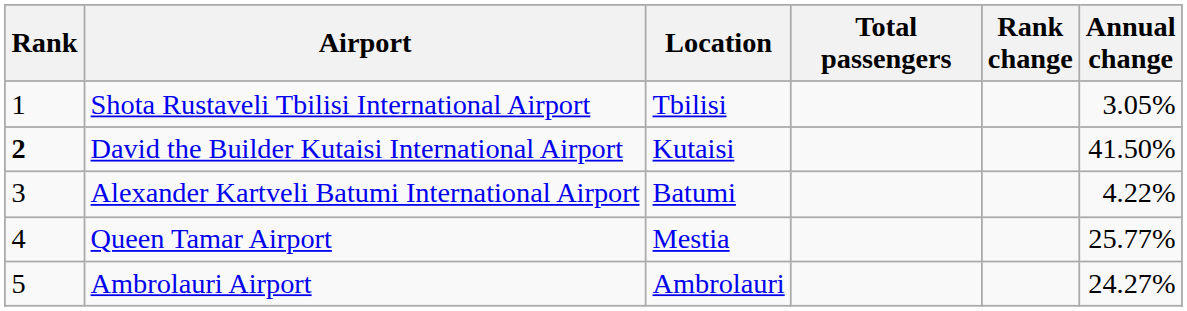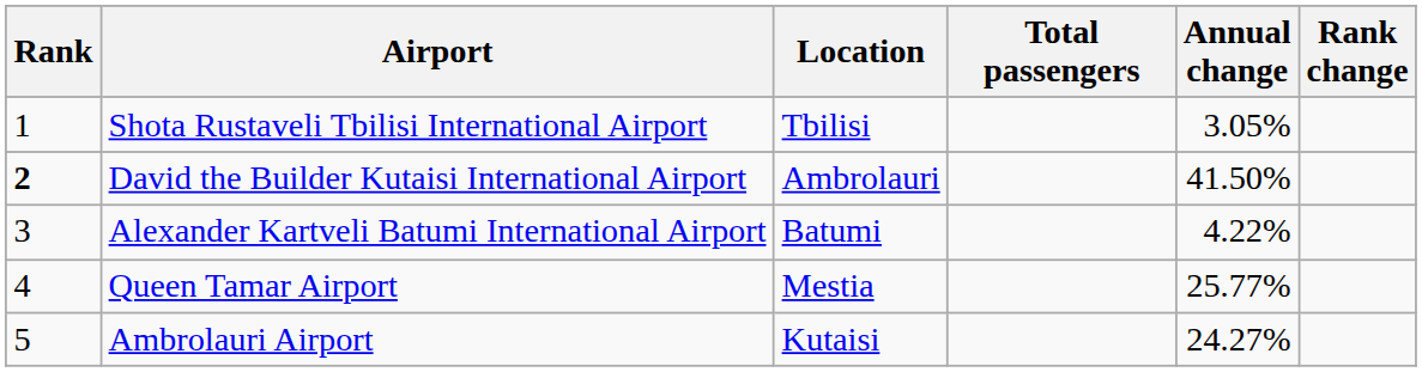 <table class="wikitable">
 <tr>
 <th>Rank</th>
 <th>Airport</th>
 <th>Location</th>
 <th style="width:100px">Total<br>passengers</th>
+<th>Annual<br>change</th>
 <th>Rank<br>change</th>
-<th>Annual<br>change</th>
 </tr>
 <tr>
 <td>1</td>
 <td><a href='#'>Shota Rustaveli Tbilisi International Airport</a></td>
 <td><a href='#'>Tbilisi</a></td>
 <td align="right"></td>
+<td align="right">3.05%</td>
 <td align="center"></td>
-<td align="right">3.05%</td>
 </tr>
 <tr>
 <td><strong>2</strong></td>
 <td><a href='#'>David the Builder Kutaisi International Airport</a></td>
-<td><a href='#'>Kutaisi</a></td>
+<td><a href='#'>Ambrolauri</a></td>
 <td align="right"></td>
+<td align="right">41.50%</td>
 <td align="center"></td>
-<td align="right">41.50%</td>
 </tr>
 <tr>
 <td>3</td>
 <td><a href='#'>Alexander Kartveli Batumi International Airport</a></td>
 <td><a href='#'>Batumi</a></td>
 <td align="right"></td>
+<td align="right">4.22%</td>
 <td align="center"></td>
-<td align="right">4.22%</td>
 </tr>
 <tr>
 <td>4</td>
 <td><a href='#'>Queen Tamar Airport</a></td>
 <td><a href='#'>Mestia</a></td>
 <td align="right"></td>
+<td align="right">25.77%</td>
 <td align="center"></td>
-<td align="right">25.77%</td>
 </tr>
 <tr>
 <td>5</td>
 <td><a href='#'>Ambrolauri Airport</a></td>
-<td><a href='#'>Ambrolauri</a></td>
+<td><a href='#'>Kutaisi</a></td>
 <td align="right"></td>
+<td align="right">24.27%</td>
 <td align="center"></td>
-<td align="right">24.27%</td>
 </tr>
 </table>
